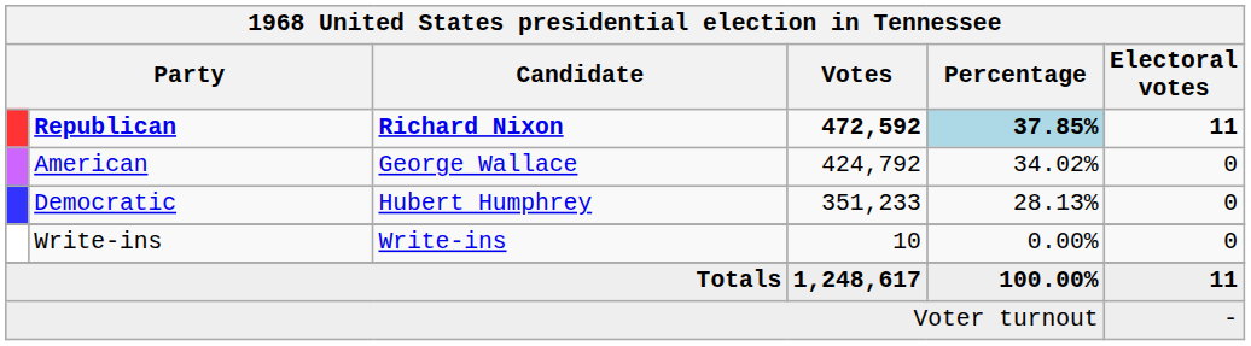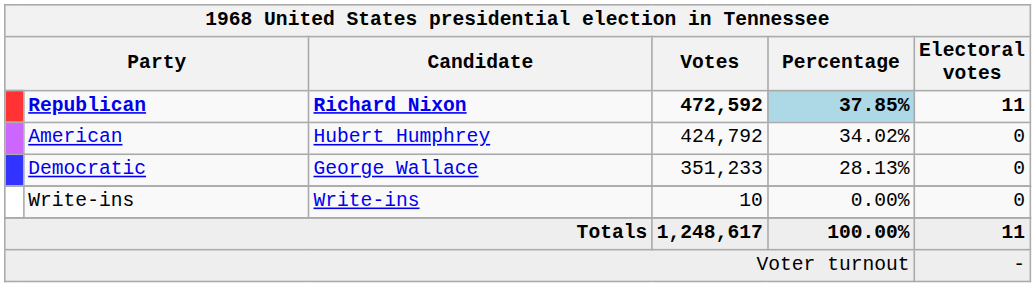 <table class="wikitable" style="font-size: 95%;">
 <tr>
 <th colspan="6">1968 United States presidential election in Tennessee</th>
 </tr>
 <tr>
 <th colspan="2" style="width: 15em">Party</th>
 <th style="width: 17em">Candidate</th>
 <th style="width: 5em">Votes</th>
 <th style="width: 7em">Percentage</th>
 <th style="width: 5em">Electoral votes</th>
 </tr>
 <tr>
 <th style="background-color:#FF3333; width: 3px"></th>
 <td style="width: 130px"><strong><a href='#'>Republican</a></strong></td>
 <td><strong><a href='#'>Richard Nixon</a></strong></td>
 <td align="right"><strong>472,592</strong></td>
 <td align="right" style="background: lightblue;"><strong>37.85%</strong></td>
 <td align="right"><strong>11</strong></td>
 </tr>
 <tr>
 <th style="background-color:#CC66FF; width: 3px"></th>
 <td style="width: 130px"><a href='#'>American</a></td>
-<td><a href='#'>George Wallace</a></td>
+<td><a href='#'>Hubert Humphrey</a></td>
 <td align="right">424,792</td>
 <td align="right">34.02%</td>
 <td align="right">0</td>
 </tr>
 <tr>
 <th style="background-color:#3333FF; width: 3px"></th>
 <td style="width: 130px"><a href='#'>Democratic</a></td>
-<td><a href='#'>Hubert Humphrey</a></td>
+<td><a href='#'>George Wallace</a></td>
 <td align="right">351,233</td>
 <td align="right">28.13%</td>
 <td align="right">0</td>
 </tr>
 <tr>
 </tr>
 <tr>
 <th style="background-color:#FFFFFF; width: 3px"></th>
 <td style="width: 130px">Write-ins</td>
 <td><a href='#'>Write-ins</a></td>
 <td align="right">10</td>
 <td align="right">0.00%</td>
 <td align="right">0</td>
 </tr>
 <tr>
 </tr>
 <tr bgcolor="#EEEEEE">
 <td colspan="3" align="right"><strong>Totals</strong></td>
 <td align="right"><strong>1,248,617</strong></td>
 <td align="right"><strong>100.00%</strong></td>
 <td align="right"><strong>11</strong></td>
 </tr>
 <tr bgcolor="#EEEEEE">
 <td colspan="5" align="right">Voter turnout</td>
 <td colspan="1" align="right">-</td>
 </tr>
 </table>
